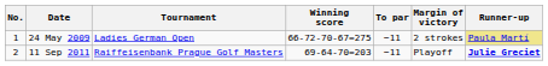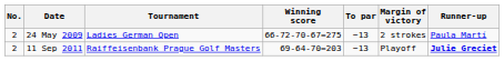 <table class="wikitable" style="font-size:95%;">
 <tr>
 <th>No.</th>
 <th>Date</th>
 <th>Tournament</th>
 <th>Winning<br>score</th>
 <th>To par</th>
 <th>Margin of<br>victory</th>
 <th>Runner-up</th>
 </tr>
 <tr>
-<td align=center>1</td>
+<td align=center>2</td>
 <td align=right>24 May <a href='#'>2009</a></td>
 <td><a href='#'>Ladies German Open</a></td>
 <td align=right>66-72-70-67=275</td>
-<td align=center>−11</td>
+<td align=center>−13</td>
 <td>2 strokes</td>
-<td style="background: khaki;"> <a href='#'>Paula Martí</a></td>
+<td> <a href='#'>Paula Martí</a></td>
 </tr>
 <tr>
 <td align=center>2</td>
 <td align=right>11 Sep <a href='#'>2011</a></td>
 <td><a href='#'>Raiffeisenbank Prague Golf Masters</a></td>
 <td align=right>69-64-70=203</td>
-<td align=center>−11</td>
+<td align=center>−13</td>
 <td>Playoff</td>
 <td><strong> <a href='#'>Julie Greciet</a></strong></td>
 </tr>
 </table>
